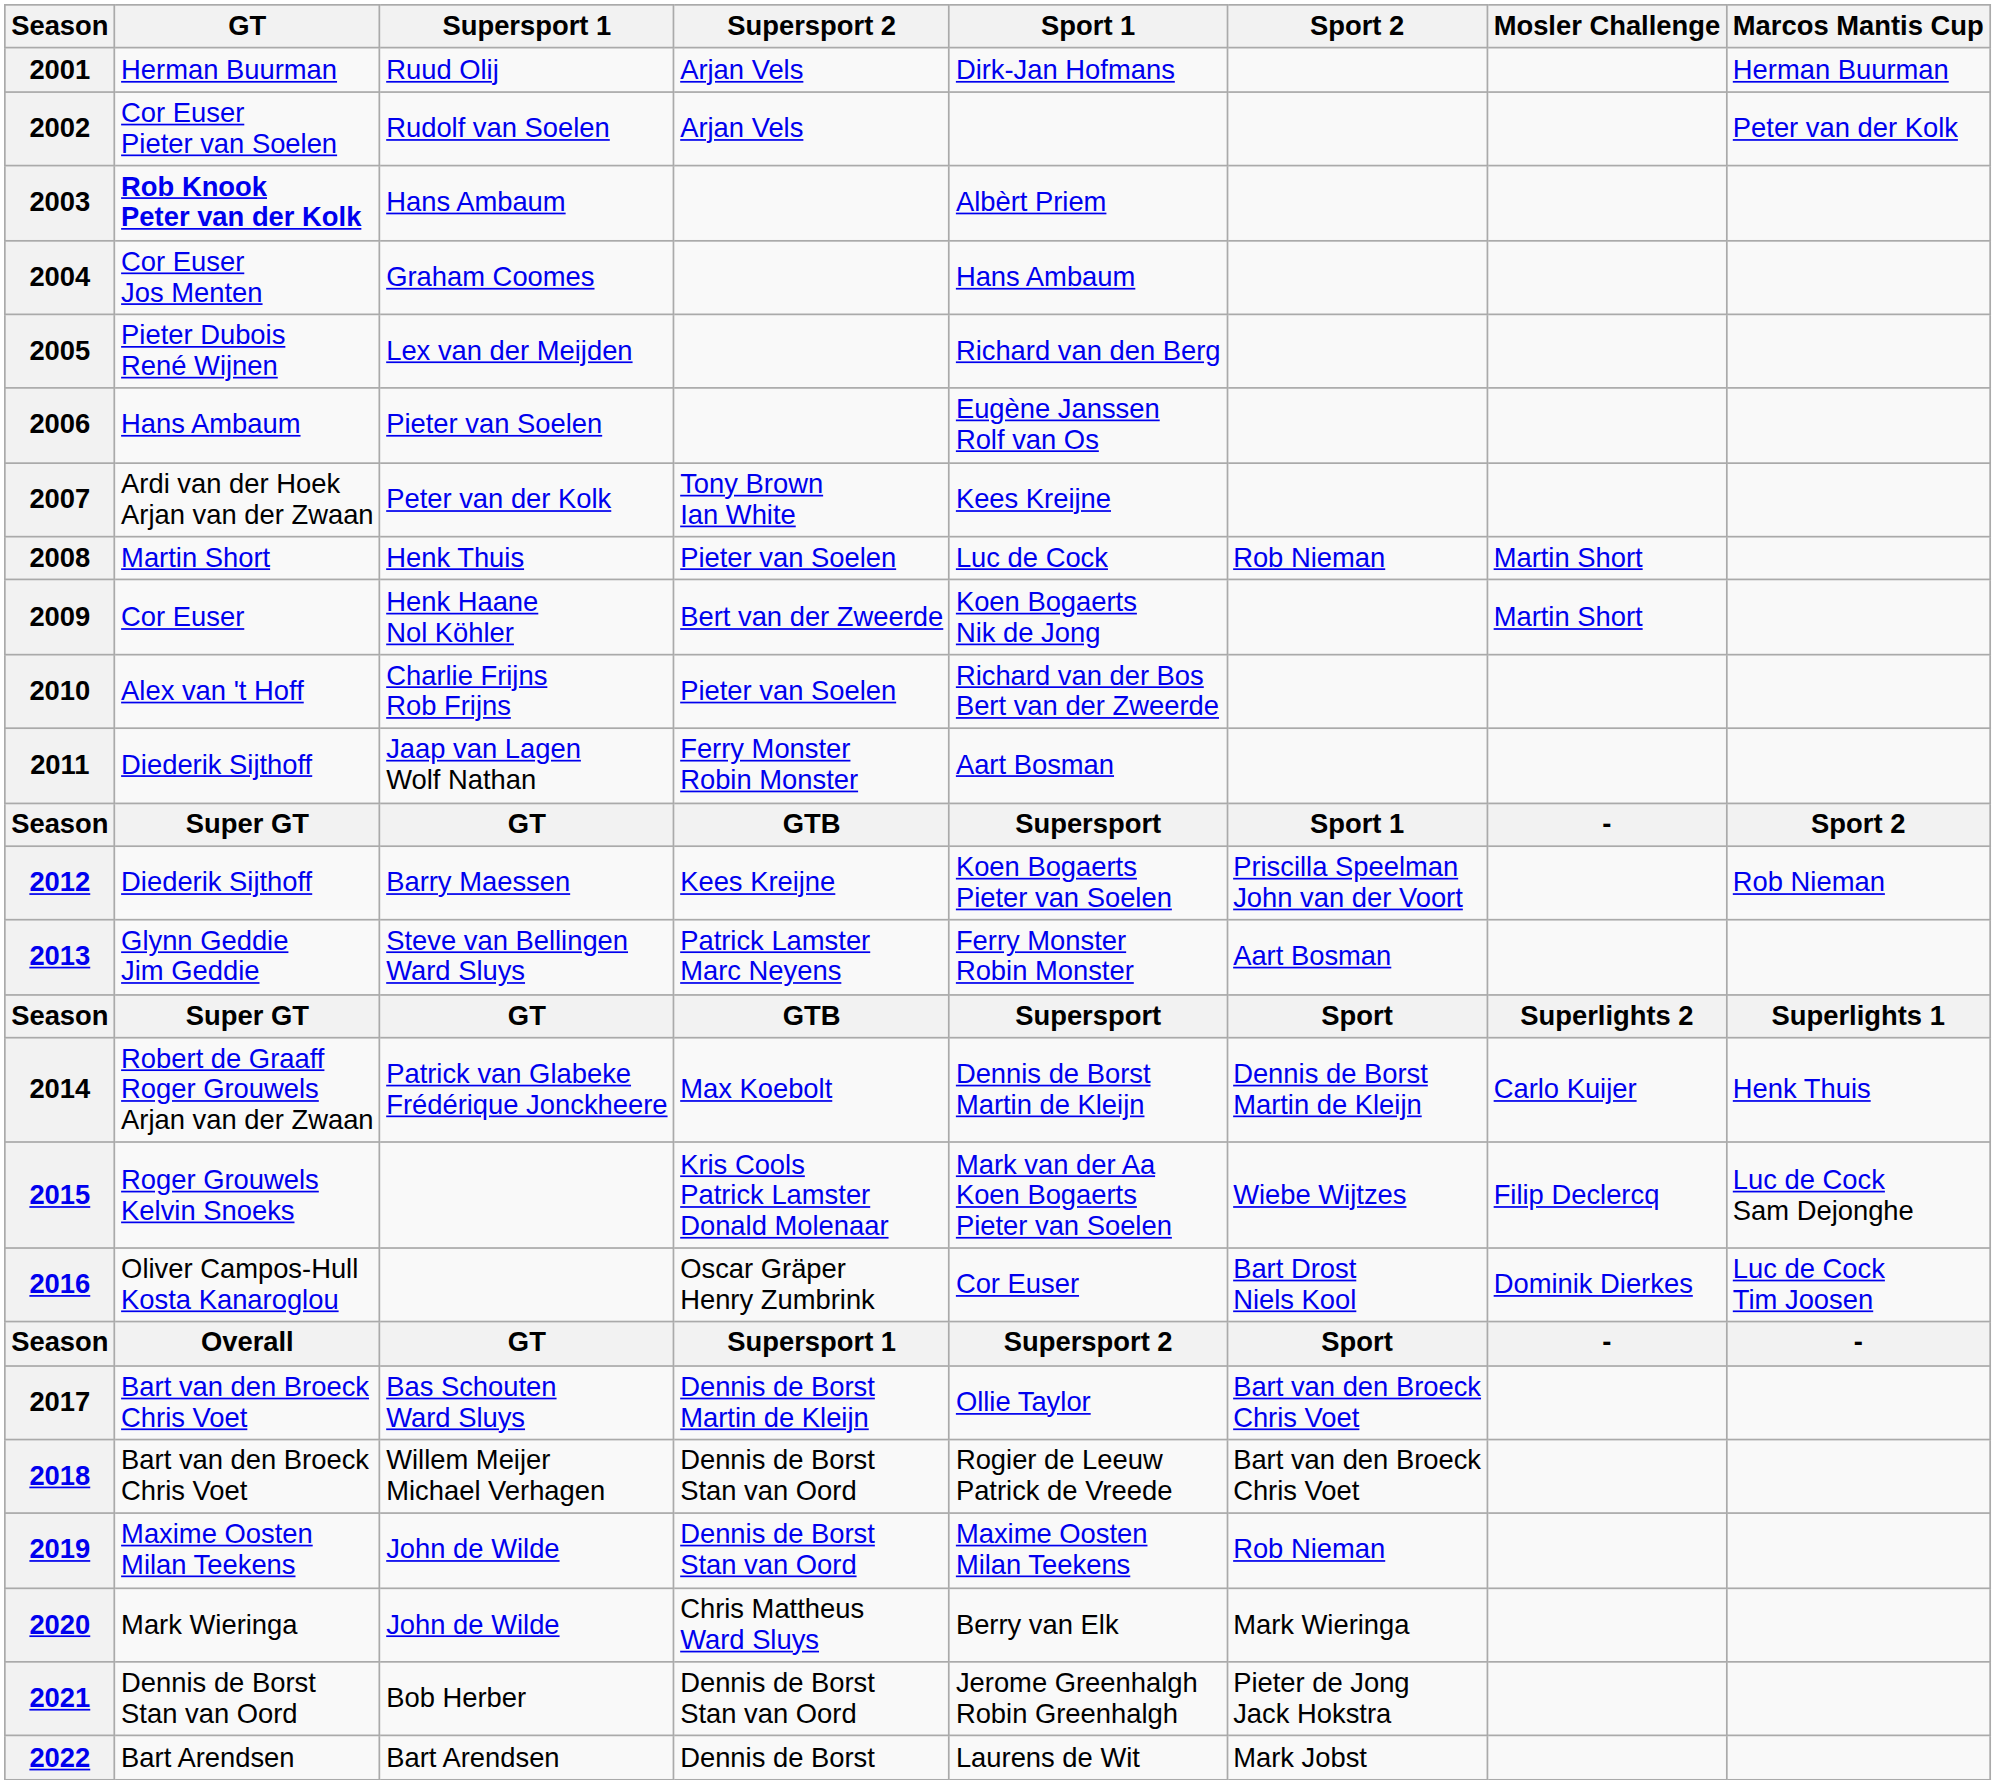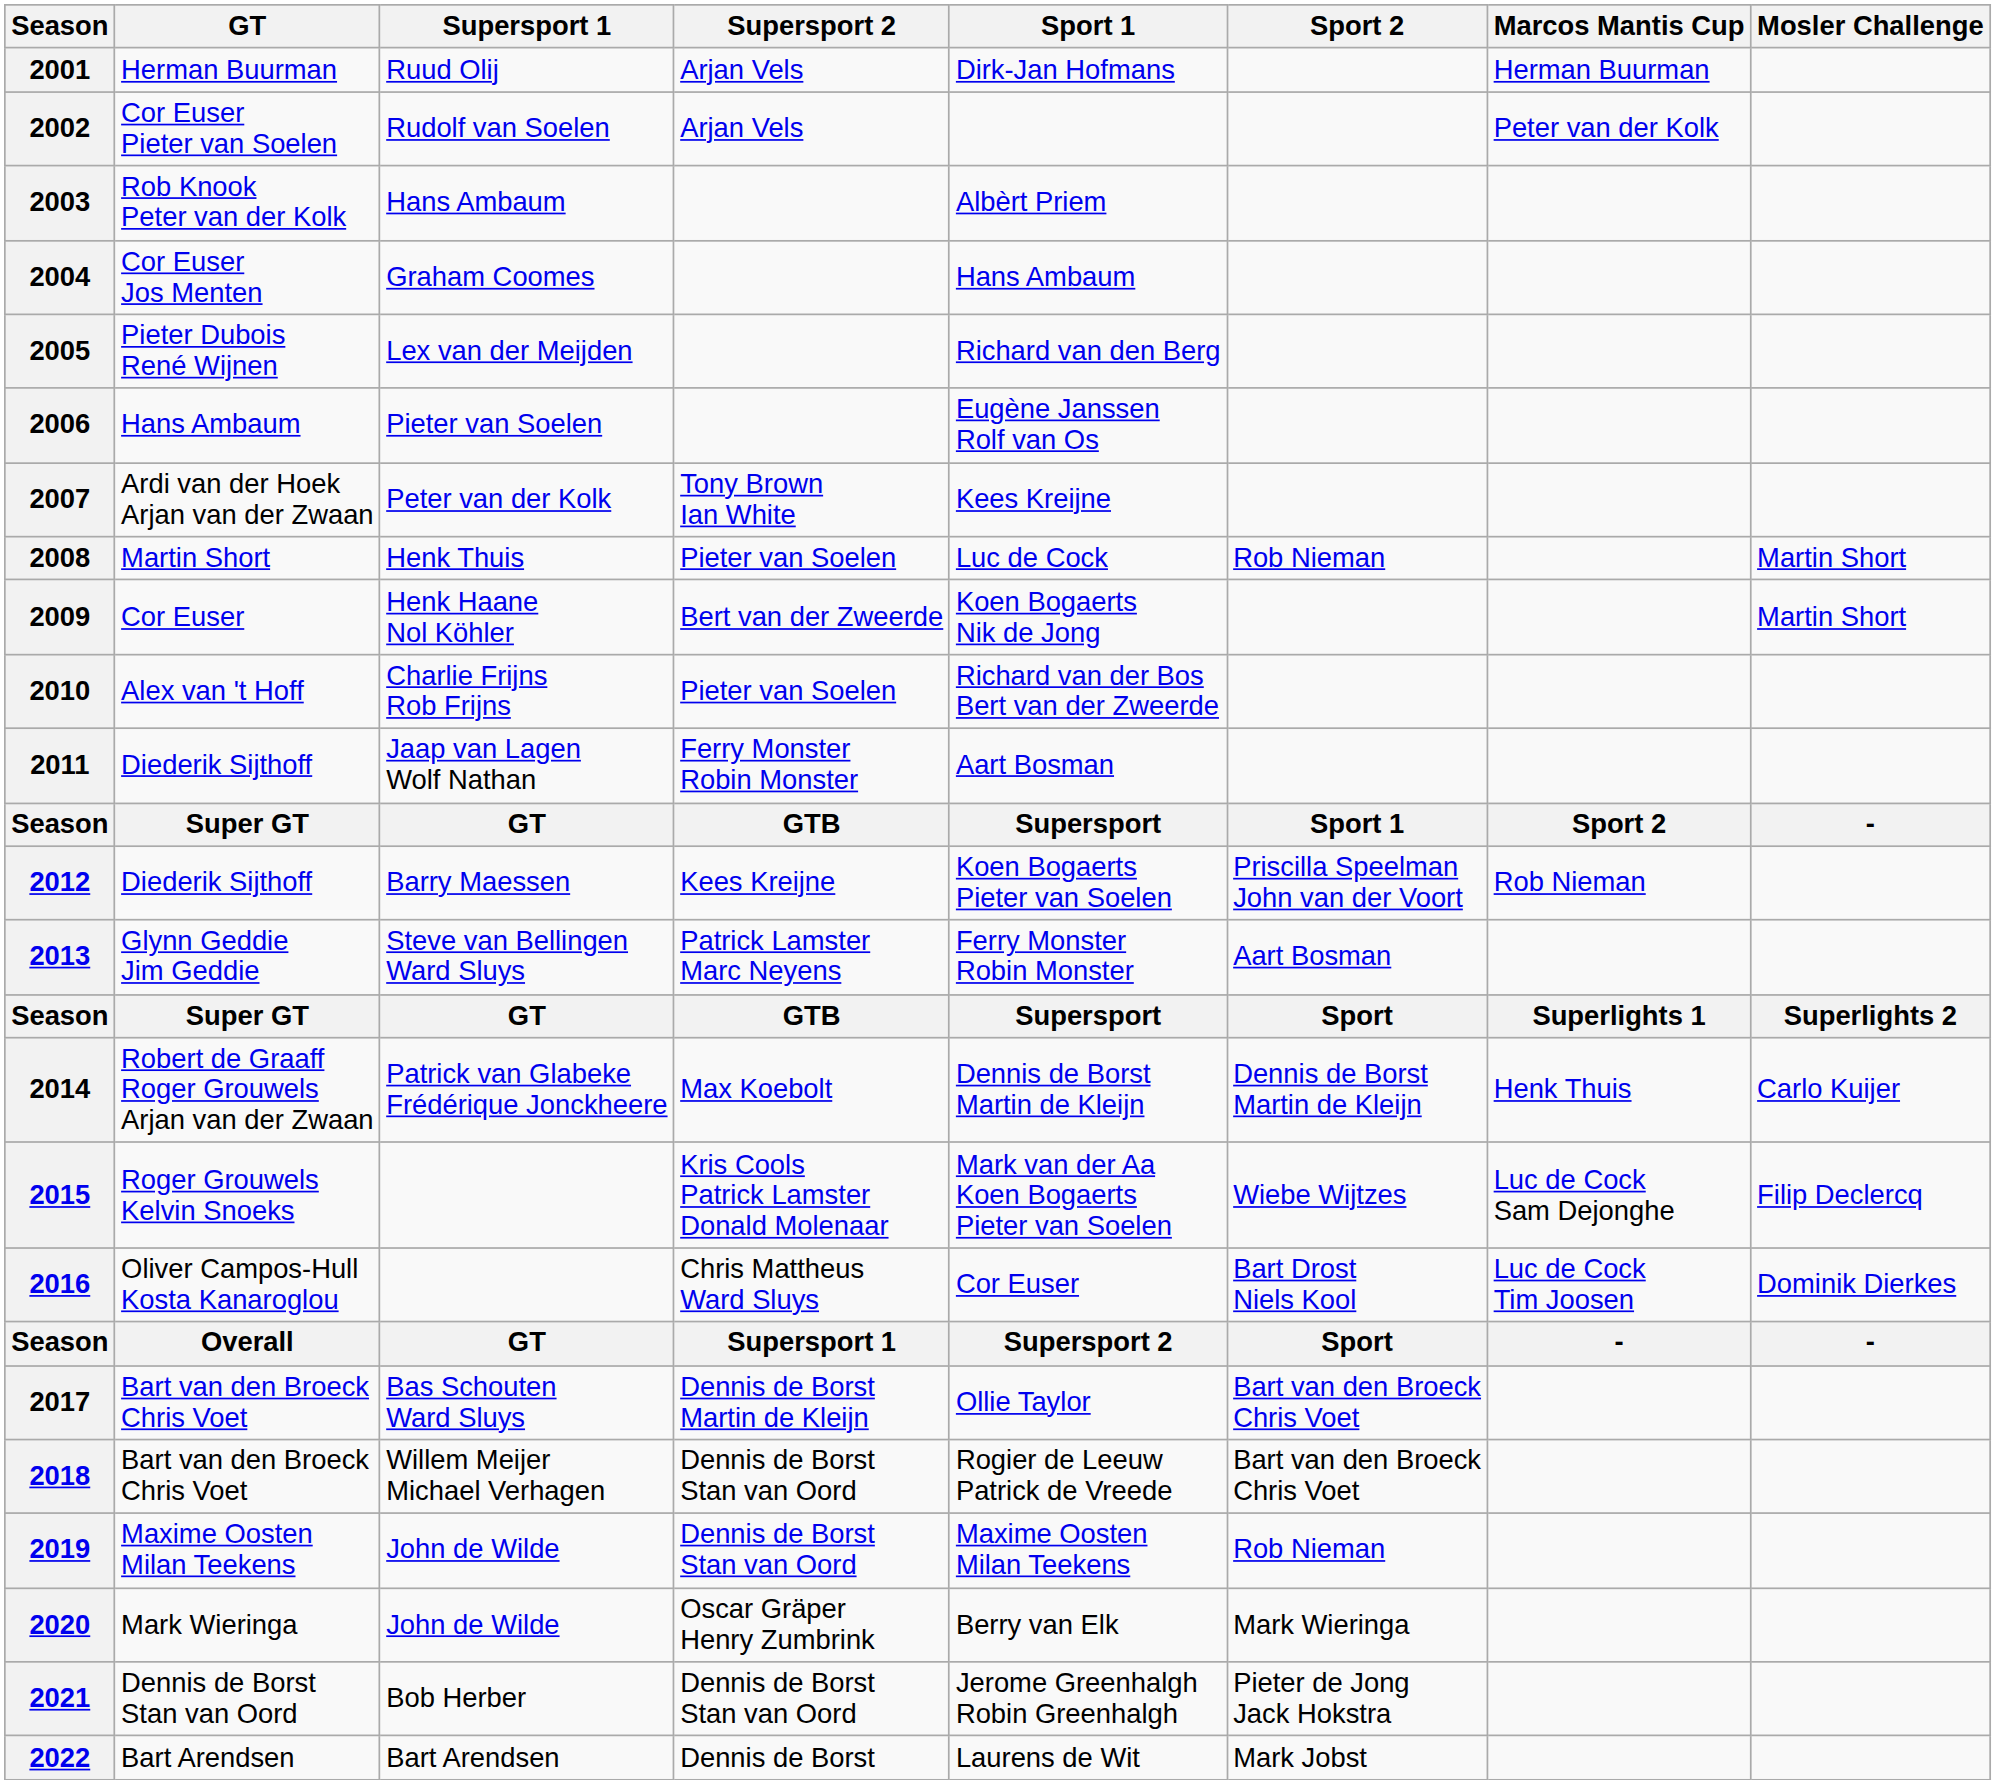 <table class="wikitable">
 <tr>
 <th>Season</th>
 <th>GT</th>
 <th>Supersport 1</th>
 <th>Supersport 2</th>
 <th>Sport 1</th>
 <th>Sport 2</th>
+<th>Marcos Mantis Cup</th>
 <th>Mosler Challenge</th>
-<th>Marcos Mantis Cup</th>
 </tr>
 <tr>
 <th>2001</th>
 <td> <a href='#'>Herman Buurman</a></td>
 <td> <a href='#'>Ruud Olij</a></td>
 <td> <a href='#'>Arjan Vels</a></td>
 <td> <a href='#'>Dirk-Jan Hofmans</a></td>
 <td></td>
+<td> <a href='#'>Herman Buurman</a></td>
 <td></td>
-<td> <a href='#'>Herman Buurman</a></td>
 </tr>
 <tr>
 <th>2002</th>
 <td> <a href='#'>Cor Euser</a><br> <a href='#'>Pieter van Soelen</a></td>
 <td> <a href='#'>Rudolf van Soelen</a></td>
 <td> <a href='#'>Arjan Vels</a></td>
 <td></td>
 <td></td>
+<td> <a href='#'>Peter van der Kolk</a></td>
 <td></td>
-<td> <a href='#'>Peter van der Kolk</a></td>
 </tr>
 <tr>
 <th>2003</th>
-<td><strong> <a href='#'>Rob Knook</a><br> <a href='#'>Peter van der Kolk</a></strong></td>
+<td> <a href='#'>Rob Knook</a><br> <a href='#'>Peter van der Kolk</a></td>
 <td> <a href='#'>Hans Ambaum</a></td>
 <td></td>
 <td> <a href='#'>Albèrt Priem</a></td>
 <td></td>
 <td></td>
 <td></td>
 </tr>
 <tr>
 <th>2004</th>
 <td> <a href='#'>Cor Euser</a><br> <a href='#'>Jos Menten</a></td>
 <td> <a href='#'>Graham Coomes</a></td>
 <td></td>
 <td> <a href='#'>Hans Ambaum</a></td>
 <td></td>
 <td></td>
 <td></td>
 </tr>
 <tr>
 <th>2005</th>
 <td> <a href='#'>Pieter Dubois</a><br> <a href='#'>René Wijnen</a></td>
 <td> <a href='#'>Lex van der Meijden</a></td>
 <td></td>
 <td> <a href='#'>Richard van den Berg</a></td>
 <td></td>
 <td></td>
 <td></td>
 </tr>
 <tr>
 <th>2006</th>
 <td> <a href='#'>Hans Ambaum</a></td>
 <td> <a href='#'>Pieter van Soelen</a></td>
 <td></td>
 <td> <a href='#'>Eugène Janssen</a><br> <a href='#'>Rolf van Os</a></td>
 <td></td>
 <td></td>
 <td></td>
 </tr>
 <tr>
 <th>2007</th>
 <td> Ardi van der Hoek<br> Arjan van der Zwaan</td>
 <td> <a href='#'>Peter van der Kolk</a></td>
 <td> <a href='#'>Tony Brown</a><br> <a href='#'>Ian White</a></td>
 <td> <a href='#'>Kees Kreijne</a></td>
 <td></td>
 <td></td>
 <td></td>
 </tr>
 <tr>
 <th>2008</th>
 <td> <a href='#'>Martin Short</a></td>
 <td> <a href='#'>Henk Thuis</a></td>
 <td> <a href='#'>Pieter van Soelen</a></td>
 <td> <a href='#'>Luc de Cock</a></td>
 <td> <a href='#'>Rob Nieman</a></td>
+<td></td>
 <td> <a href='#'>Martin Short</a></td>
-<td></td>
 </tr>
 <tr>
 <th>2009</th>
 <td> <a href='#'>Cor Euser</a></td>
 <td> <a href='#'>Henk Haane</a><br> <a href='#'>Nol Köhler</a></td>
 <td> <a href='#'>Bert van der Zweerde</a></td>
 <td> <a href='#'>Koen Bogaerts</a><br> <a href='#'>Nik de Jong</a></td>
 <td></td>
+<td></td>
 <td> <a href='#'>Martin Short</a></td>
-<td></td>
 </tr>
 <tr>
 <th>2010</th>
 <td> <a href='#'>Alex van 't Hoff</a></td>
 <td> <a href='#'>Charlie Frijns</a><br> <a href='#'>Rob Frijns</a></td>
 <td> <a href='#'>Pieter van Soelen</a></td>
 <td> <a href='#'>Richard van der Bos</a><br> <a href='#'>Bert van der Zweerde</a></td>
 <td></td>
 <td></td>
 <td></td>
 </tr>
 <tr>
 <th>2011</th>
 <td> <a href='#'>Diederik Sijthoff</a></td>
 <td> <a href='#'>Jaap van Lagen</a><br> Wolf Nathan</td>
 <td> <a href='#'>Ferry Monster</a><br> <a href='#'>Robin Monster</a></td>
 <td> <a href='#'>Aart Bosman</a></td>
 <td></td>
 <td></td>
 <td></td>
 </tr>
 <tr>
 <th>Season</th>
 <th>Super GT</th>
 <th>GT</th>
 <th>GTB</th>
 <th>Supersport</th>
 <th>Sport 1</th>
+<th>Sport 2</th>
 <th>-</th>
-<th>Sport 2</th>
 </tr>
 <tr>
 <th><a href='#'>2012</a></th>
 <td> <a href='#'>Diederik Sijthoff</a></td>
 <td> <a href='#'>Barry Maessen</a></td>
 <td> <a href='#'>Kees Kreijne</a></td>
 <td> <a href='#'>Koen Bogaerts</a><br> <a href='#'>Pieter van Soelen</a></td>
 <td> <a href='#'>Priscilla Speelman</a><br> <a href='#'>John van der Voort</a></td>
+<td> <a href='#'>Rob Nieman</a></td>
 <td></td>
-<td> <a href='#'>Rob Nieman</a></td>
 </tr>
 <tr>
 <th><a href='#'>2013</a></th>
 <td> <a href='#'>Glynn Geddie</a><br> <a href='#'>Jim Geddie</a></td>
 <td> <a href='#'>Steve van Bellingen</a><br> <a href='#'>Ward Sluys</a></td>
 <td> <a href='#'>Patrick Lamster</a><br> <a href='#'>Marc Neyens</a></td>
 <td> <a href='#'>Ferry Monster</a><br> <a href='#'>Robin Monster</a></td>
 <td> <a href='#'>Aart Bosman</a></td>
 <td></td>
 <td></td>
 </tr>
 <tr>
 <th>Season</th>
 <th>Super GT</th>
 <th>GT</th>
 <th>GTB</th>
 <th>Supersport</th>
 <th>Sport</th>
+<th>Superlights 1</th>
 <th>Superlights 2</th>
-<th>Superlights 1</th>
 </tr>
 <tr>
 <th>2014</th>
 <td> <a href='#'>Robert de Graaff</a><br> <a href='#'>Roger Grouwels</a><br> Arjan van der Zwaan</td>
 <td> <a href='#'>Patrick van Glabeke</a><br> <a href='#'>Frédérique Jonckheere</a></td>
 <td> <a href='#'>Max Koebolt</a></td>
 <td> <a href='#'>Dennis de Borst</a><br> <a href='#'>Martin de Kleijn</a></td>
 <td> <a href='#'>Dennis de Borst</a><br> <a href='#'>Martin de Kleijn</a></td>
+<td> <a href='#'>Henk Thuis</a></td>
 <td> <a href='#'>Carlo Kuijer</a></td>
-<td> <a href='#'>Henk Thuis</a></td>
 </tr>
 <tr>
 <th><a href='#'>2015</a></th>
 <td> <a href='#'>Roger Grouwels</a><br> <a href='#'>Kelvin Snoeks</a></td>
 <td></td>
 <td> <a href='#'>Kris Cools</a><br> <a href='#'>Patrick Lamster</a><br> <a href='#'>Donald Molenaar</a></td>
 <td> <a href='#'>Mark van der Aa</a><br> <a href='#'>Koen Bogaerts</a><br> <a href='#'>Pieter van Soelen</a></td>
 <td> <a href='#'>Wiebe Wijtzes</a></td>
+<td> <a href='#'>Luc de Cock</a><br> Sam Dejonghe</td>
 <td> <a href='#'>Filip Declercq</a></td>
-<td> <a href='#'>Luc de Cock</a><br> Sam Dejonghe</td>
 </tr>
 <tr>
 <th><a href='#'>2016</a></th>
 <td> Oliver Campos-Hull<br> <a href='#'>Kosta Kanaroglou</a></td>
 <td></td>
-<td> Oscar Gräper<br> Henry Zumbrink</td>
+<td> Chris Mattheus<br> <a href='#'>Ward Sluys</a></td>
 <td> <a href='#'>Cor Euser</a></td>
 <td> <a href='#'>Bart Drost</a><br> <a href='#'>Niels Kool</a></td>
+<td> <a href='#'>Luc de Cock</a><br> <a href='#'>Tim Joosen</a></td>
 <td> <a href='#'>Dominik Dierkes</a></td>
-<td> <a href='#'>Luc de Cock</a><br> <a href='#'>Tim Joosen</a></td>
 </tr>
 <tr>
 <th>Season</th>
 <th>Overall</th>
 <th>GT</th>
 <th>Supersport 1</th>
 <th>Supersport 2</th>
 <th>Sport</th>
 <th>-</th>
 <th>-</th>
 </tr>
 <tr>
 <th>2017</th>
 <td> <a href='#'>Bart van den Broeck</a><br> <a href='#'>Chris Voet</a></td>
 <td> <a href='#'>Bas Schouten</a><br> <a href='#'>Ward Sluys</a></td>
 <td> <a href='#'>Dennis de Borst</a><br> <a href='#'>Martin de Kleijn</a></td>
 <td> <a href='#'>Ollie Taylor</a></td>
 <td> <a href='#'>Bart van den Broeck</a><br> <a href='#'>Chris Voet</a></td>
 <td></td>
 <td></td>
 </tr>
 <tr>
 <th><a href='#'>2018</a></th>
 <td> Bart van den Broeck<br> Chris Voet</td>
 <td> Willem Meijer<br> Michael Verhagen</td>
 <td> Dennis de Borst<br> Stan van Oord</td>
 <td> Rogier de Leeuw<br> Patrick de Vreede</td>
 <td> Bart van den Broeck<br> Chris Voet</td>
 <td></td>
 <td></td>
 </tr>
 <tr>
 <th><a href='#'>2019</a></th>
 <td> <a href='#'>Maxime Oosten</a><br> <a href='#'>Milan Teekens</a></td>
 <td> <a href='#'>John de Wilde</a></td>
 <td> <a href='#'>Dennis de Borst</a><br> <a href='#'>Stan van Oord</a></td>
 <td> <a href='#'>Maxime Oosten</a><br> <a href='#'>Milan Teekens</a></td>
 <td> <a href='#'>Rob Nieman</a></td>
 <td></td>
 <td></td>
 </tr>
 <tr>
 <th><a href='#'>2020</a></th>
 <td> Mark Wieringa</td>
 <td> <a href='#'>John de Wilde</a></td>
-<td> Chris Mattheus<br> <a href='#'>Ward Sluys</a></td>
+<td> Oscar Gräper<br> Henry Zumbrink</td>
 <td> Berry van Elk</td>
 <td> Mark Wieringa</td>
 <td></td>
 <td></td>
 </tr>
 <tr>
 <th><a href='#'>2021</a></th>
 <td> Dennis de Borst<br> Stan van Oord</td>
 <td> Bob Herber</td>
 <td> Dennis de Borst<br> Stan van Oord</td>
 <td> Jerome Greenhalgh<br> Robin Greenhalgh</td>
 <td> Pieter de Jong<br> Jack Hokstra</td>
 <td></td>
 <td></td>
 </tr>
 <tr>
 <th><a href='#'>2022</a></th>
 <td> Bart Arendsen</td>
 <td> Bart Arendsen</td>
 <td> Dennis de Borst</td>
 <td> Laurens de Wit</td>
 <td> Mark Jobst</td>
 <td></td>
 <td></td>
 </tr>
 </table>
